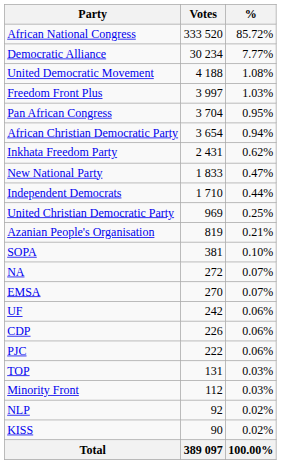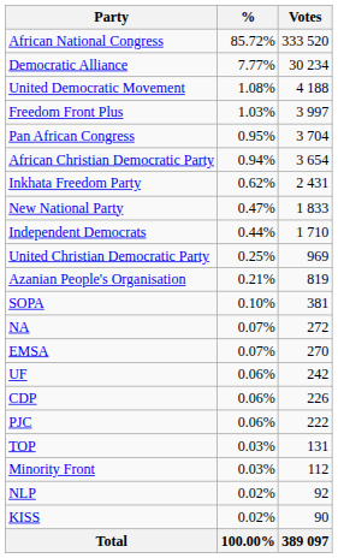 <table class="wikitable" style="font-size: 95%; text-align: right">
 <tr>
 <th>Party</th>
+<th>%</th>
 <th>Votes</th>
-<th>%</th>
 </tr>
 <tr>
 <td align=left><a href='#'>African National Congress</a></td>
+<td>85.72%</td>
 <td>333 520</td>
-<td>85.72%</td>
 </tr>
 <tr>
 <td align=left><a href='#'>Democratic Alliance</a></td>
+<td>7.77%</td>
 <td>30 234</td>
-<td>7.77%</td>
 </tr>
 <tr>
 <td align=left><a href='#'>United Democratic Movement</a></td>
+<td>1.08%</td>
 <td>4 188</td>
-<td>1.08%</td>
 </tr>
 <tr>
 <td align=left><a href='#'>Freedom Front Plus</a></td>
+<td>1.03%</td>
 <td>3 997</td>
-<td>1.03%</td>
 </tr>
 <tr>
 <td align=left><a href='#'>Pan African Congress</a></td>
+<td>0.95%</td>
 <td>3 704</td>
-<td>0.95%</td>
 </tr>
 <tr>
 <td align=left><a href='#'>African Christian Democratic Party</a></td>
+<td>0.94%</td>
 <td>3 654</td>
-<td>0.94%</td>
 </tr>
 <tr>
 <td align=left><a href='#'>Inkhata Freedom Party</a></td>
+<td>0.62%</td>
 <td>2 431</td>
-<td>0.62%</td>
 </tr>
 <tr>
 <td align=left><a href='#'>New National Party</a></td>
+<td>0.47%</td>
 <td>1 833</td>
-<td>0.47%</td>
 </tr>
 <tr>
 <td align=left><a href='#'>Independent Democrats</a></td>
+<td>0.44%</td>
 <td>1 710</td>
-<td>0.44%</td>
 </tr>
 <tr>
 <td align=left><a href='#'>United Christian Democratic Party</a></td>
+<td>0.25%</td>
 <td>969</td>
-<td>0.25%</td>
 </tr>
 <tr>
 <td align=left><a href='#'>Azanian People's Organisation</a></td>
+<td>0.21%</td>
 <td>819</td>
-<td>0.21%</td>
 </tr>
 <tr>
 <td align=left><a href='#'>SOPA</a></td>
+<td>0.10%</td>
 <td>381</td>
-<td>0.10%</td>
 </tr>
 <tr>
 <td align=left><a href='#'>NA</a></td>
+<td>0.07%</td>
 <td>272</td>
-<td>0.07%</td>
 </tr>
 <tr>
 <td align=left><a href='#'>EMSA</a></td>
+<td>0.07%</td>
 <td>270</td>
-<td>0.07%</td>
 </tr>
 <tr>
 <td align=left><a href='#'>UF</a></td>
+<td>0.06%</td>
 <td>242</td>
-<td>0.06%</td>
 </tr>
 <tr>
 <td align=left><a href='#'>CDP</a></td>
+<td>0.06%</td>
 <td>226</td>
-<td>0.06%</td>
 </tr>
 <tr>
 <td align=left><a href='#'>PJC</a></td>
+<td>0.06%</td>
 <td>222</td>
-<td>0.06%</td>
 </tr>
 <tr>
 <td align=left><a href='#'>TOP</a></td>
+<td>0.03%</td>
 <td>131</td>
-<td>0.03%</td>
 </tr>
 <tr>
 <td align=left><a href='#'>Minority Front</a></td>
+<td>0.03%</td>
 <td>112</td>
-<td>0.03%</td>
 </tr>
 <tr>
 <td align=left><a href='#'>NLP</a></td>
+<td>0.02%</td>
 <td>92</td>
-<td>0.02%</td>
 </tr>
 <tr>
 <td align=left><a href='#'>KISS</a></td>
+<td>0.02%</td>
 <td>90</td>
-<td>0.02%</td>
 </tr>
 <tr>
 <th align=left>Total</th>
+<th>100.00%</th>
 <th>389 097</th>
-<th>100.00%</th>
 </tr>
 </table>
